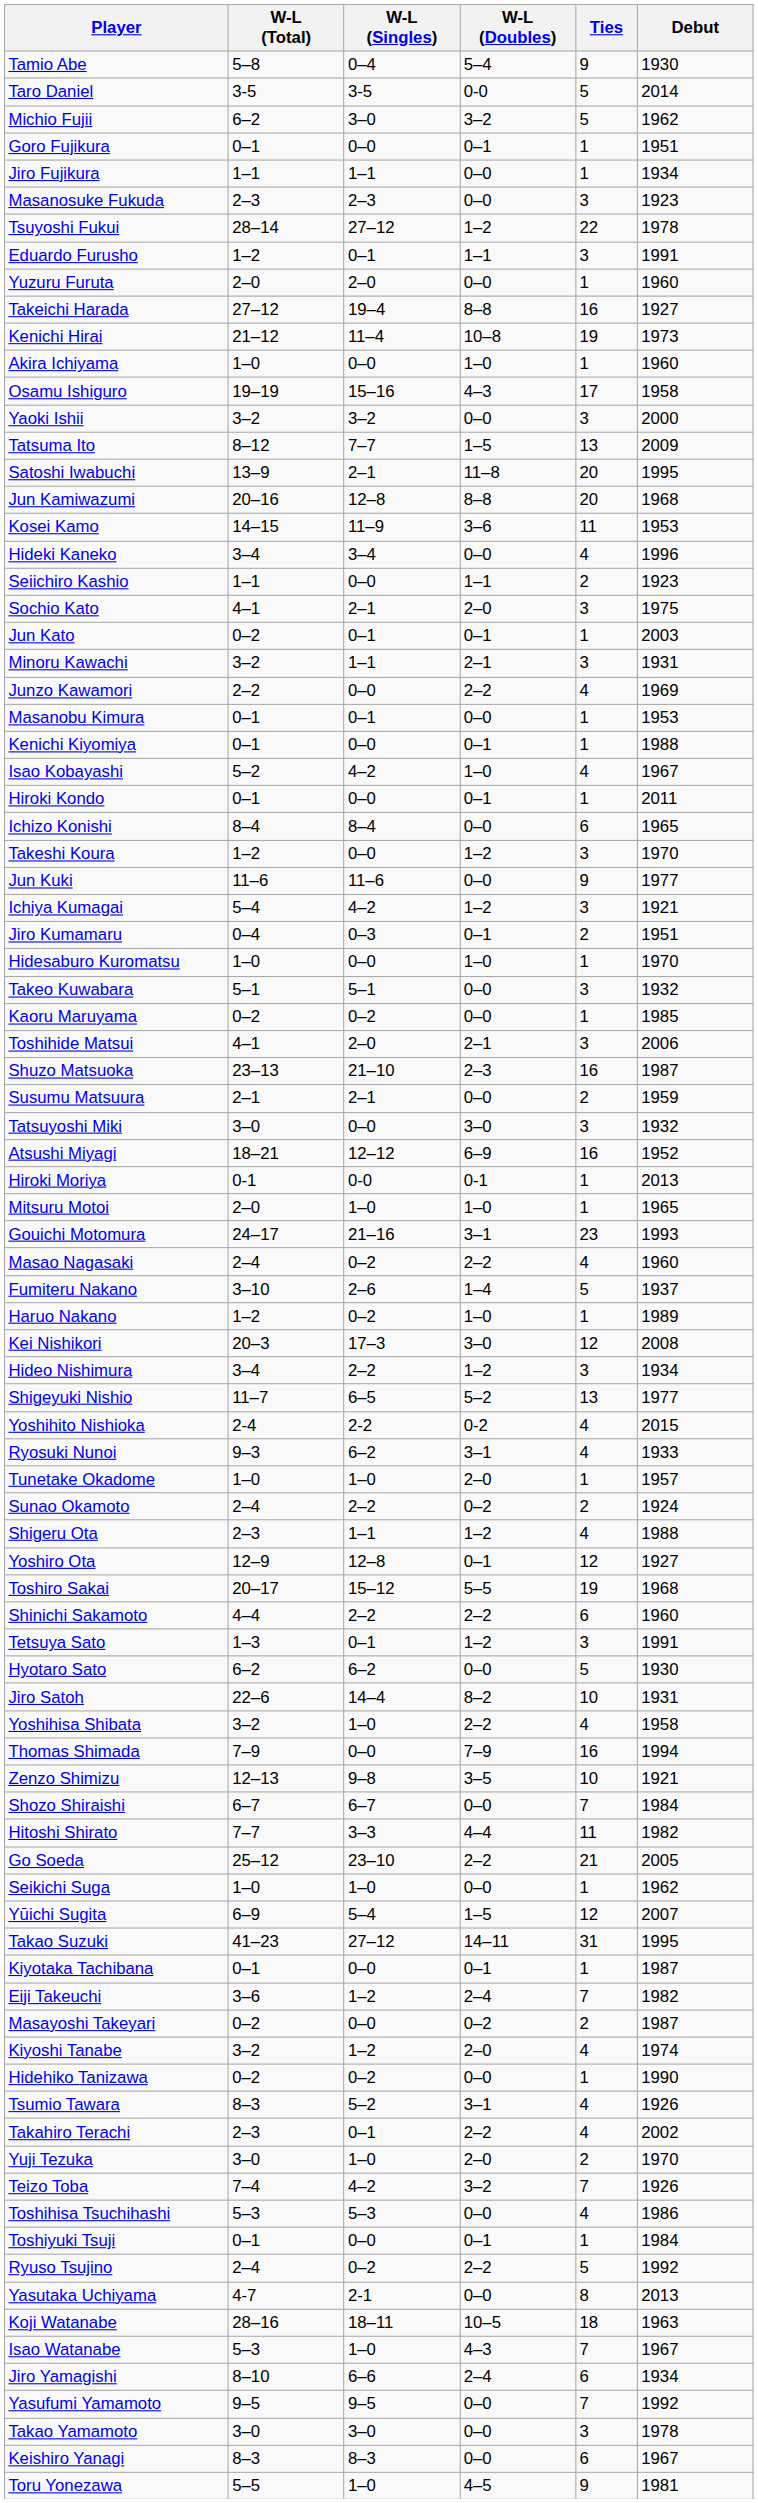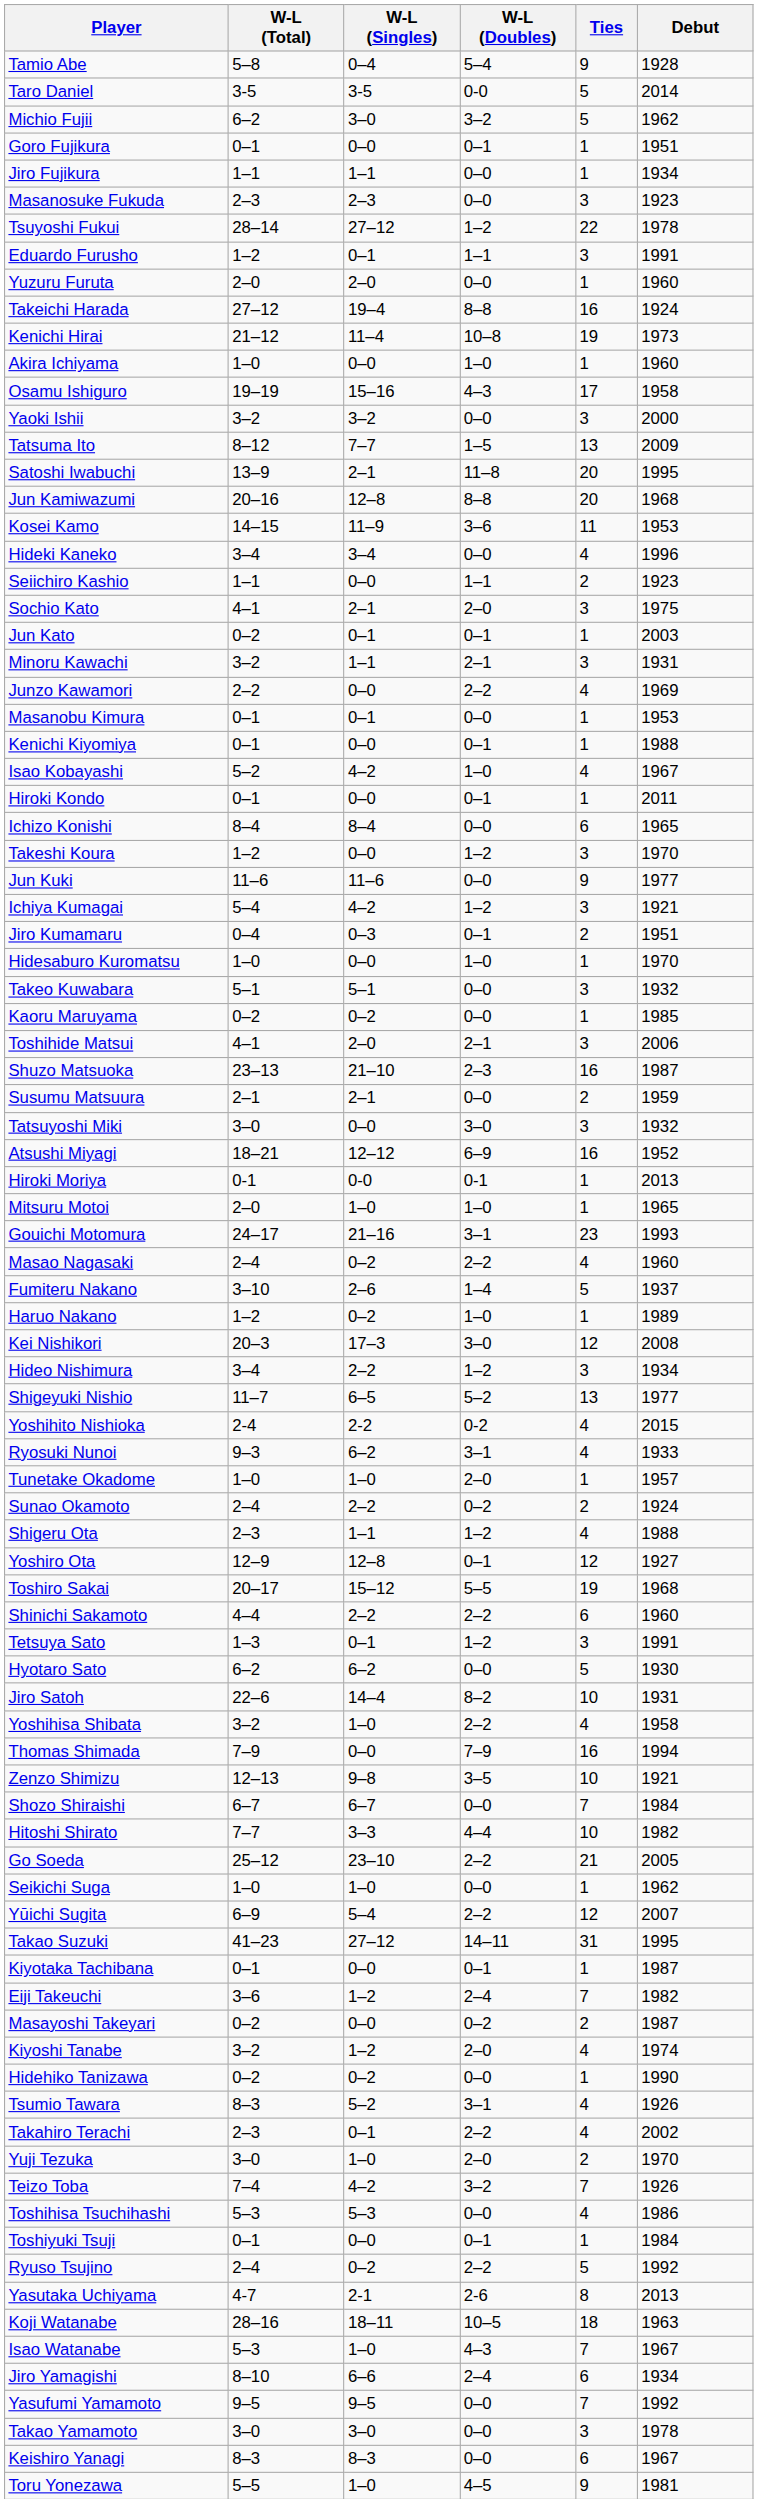 <table class="wikitable sortable" style=font-size:97%>
 <tr>
 <th width=200><a href='#'>Player</a></th>
 <th width=100>W-L<br>(Total)</th>
 <th width=100>W-L<br>(<a href='#'>Singles</a>)</th>
 <th width=100>W-L<br>(<a href='#'>Doubles</a>)</th>
 <th width=50><a href='#'>Ties</a></th>
 <th width=100>Debut</th>
 </tr>
 <tr>
 <td><a href='#'>Tamio Abe</a></td>
 <td>5–8</td>
 <td>0–4</td>
 <td>5–4</td>
 <td>9</td>
-<td>1930</td>
+<td>1928</td>
 </tr>
 <tr>
 <td><a href='#'>Taro Daniel</a></td>
 <td>3-5</td>
 <td>3-5</td>
 <td>0-0</td>
 <td>5</td>
 <td>2014</td>
 </tr>
 <tr>
 <td><a href='#'>Michio Fujii</a></td>
 <td>6–2</td>
 <td>3–0</td>
 <td>3–2</td>
 <td>5</td>
 <td>1962</td>
 </tr>
 <tr>
 <td><a href='#'>Goro Fujikura</a></td>
 <td>0–1</td>
 <td>0–0</td>
 <td>0–1</td>
 <td>1</td>
 <td>1951</td>
 </tr>
 <tr>
 <td><a href='#'>Jiro Fujikura</a></td>
 <td>1–1</td>
 <td>1–1</td>
 <td>0–0</td>
 <td>1</td>
 <td>1934</td>
 </tr>
 <tr>
 <td><a href='#'>Masanosuke Fukuda</a></td>
 <td>2–3</td>
 <td>2–3</td>
 <td>0–0</td>
 <td>3</td>
 <td>1923</td>
 </tr>
 <tr>
 <td><a href='#'>Tsuyoshi Fukui</a></td>
 <td>28–14</td>
 <td>27–12</td>
 <td>1–2</td>
 <td>22</td>
 <td>1978</td>
 </tr>
 <tr>
 <td><a href='#'>Eduardo Furusho</a></td>
 <td>1–2</td>
 <td>0–1</td>
 <td>1–1</td>
 <td>3</td>
 <td>1991</td>
 </tr>
 <tr>
 <td><a href='#'>Yuzuru Furuta</a></td>
 <td>2–0</td>
 <td>2–0</td>
 <td>0–0</td>
 <td>1</td>
 <td>1960</td>
 </tr>
 <tr>
 <td><a href='#'>Takeichi Harada</a></td>
 <td>27–12</td>
 <td>19–4</td>
 <td>8–8</td>
 <td>16</td>
-<td>1927</td>
+<td>1924</td>
 </tr>
 <tr>
 <td><a href='#'>Kenichi Hirai</a></td>
 <td>21–12</td>
 <td>11–4</td>
 <td>10–8</td>
 <td>19</td>
 <td>1973</td>
 </tr>
 <tr>
 <td><a href='#'>Akira Ichiyama</a></td>
 <td>1–0</td>
 <td>0–0</td>
 <td>1–0</td>
 <td>1</td>
 <td>1960</td>
 </tr>
 <tr>
 <td><a href='#'>Osamu Ishiguro</a></td>
 <td>19–19</td>
 <td>15–16</td>
 <td>4–3</td>
 <td>17</td>
 <td>1958</td>
 </tr>
 <tr>
 <td><a href='#'>Yaoki Ishii</a></td>
 <td>3–2</td>
 <td>3–2</td>
 <td>0–0</td>
 <td>3</td>
 <td>2000</td>
 </tr>
 <tr>
 <td><a href='#'>Tatsuma Ito</a></td>
 <td>8–12</td>
 <td>7–7</td>
 <td>1–5</td>
 <td>13</td>
 <td>2009</td>
 </tr>
 <tr>
 <td><a href='#'>Satoshi Iwabuchi</a></td>
 <td>13–9</td>
 <td>2–1</td>
 <td>11–8</td>
 <td>20</td>
 <td>1995</td>
 </tr>
 <tr>
 <td><a href='#'>Jun Kamiwazumi</a></td>
 <td>20–16</td>
 <td>12–8</td>
 <td>8–8</td>
 <td>20</td>
 <td>1968</td>
 </tr>
 <tr>
 <td><a href='#'>Kosei Kamo</a></td>
 <td>14–15</td>
 <td>11–9</td>
 <td>3–6</td>
 <td>11</td>
 <td>1953</td>
 </tr>
 <tr>
 <td><a href='#'>Hideki Kaneko</a></td>
 <td>3–4</td>
 <td>3–4</td>
 <td>0–0</td>
 <td>4</td>
 <td>1996</td>
 </tr>
 <tr>
 <td><a href='#'>Seiichiro Kashio</a></td>
 <td>1–1</td>
 <td>0–0</td>
 <td>1–1</td>
 <td>2</td>
 <td>1923</td>
 </tr>
 <tr>
 <td><a href='#'>Sochio Kato</a></td>
 <td>4–1</td>
 <td>2–1</td>
 <td>2–0</td>
 <td>3</td>
 <td>1975</td>
 </tr>
 <tr>
 <td><a href='#'>Jun Kato</a></td>
 <td>0–2</td>
 <td>0–1</td>
 <td>0–1</td>
 <td>1</td>
 <td>2003</td>
 </tr>
 <tr>
 <td><a href='#'>Minoru Kawachi</a></td>
 <td>3–2</td>
 <td>1–1</td>
 <td>2–1</td>
 <td>3</td>
 <td>1931</td>
 </tr>
 <tr>
 <td><a href='#'>Junzo Kawamori</a></td>
 <td>2–2</td>
 <td>0–0</td>
 <td>2–2</td>
 <td>4</td>
 <td>1969</td>
 </tr>
 <tr>
 <td><a href='#'>Masanobu Kimura</a></td>
 <td>0–1</td>
 <td>0–1</td>
 <td>0–0</td>
 <td>1</td>
 <td>1953</td>
 </tr>
 <tr>
 <td><a href='#'>Kenichi Kiyomiya</a></td>
 <td>0–1</td>
 <td>0–0</td>
 <td>0–1</td>
 <td>1</td>
 <td>1988</td>
 </tr>
 <tr>
 <td><a href='#'>Isao Kobayashi</a></td>
 <td>5–2</td>
 <td>4–2</td>
 <td>1–0</td>
 <td>4</td>
 <td>1967</td>
 </tr>
 <tr>
 <td><a href='#'>Hiroki Kondo</a></td>
 <td>0–1</td>
 <td>0–0</td>
 <td>0–1</td>
 <td>1</td>
 <td>2011</td>
 </tr>
 <tr>
 <td><a href='#'>Ichizo Konishi</a></td>
 <td>8–4</td>
 <td>8–4</td>
 <td>0–0</td>
 <td>6</td>
 <td>1965</td>
 </tr>
 <tr>
 <td><a href='#'>Takeshi Koura</a></td>
 <td>1–2</td>
 <td>0–0</td>
 <td>1–2</td>
 <td>3</td>
 <td>1970</td>
 </tr>
 <tr>
 <td><a href='#'>Jun Kuki</a></td>
 <td>11–6</td>
 <td>11–6</td>
 <td>0–0</td>
 <td>9</td>
 <td>1977</td>
 </tr>
 <tr>
 <td><a href='#'>Ichiya Kumagai</a></td>
 <td>5–4</td>
 <td>4–2</td>
 <td>1–2</td>
 <td>3</td>
 <td>1921</td>
 </tr>
 <tr>
 <td><a href='#'>Jiro Kumamaru</a></td>
 <td>0–4</td>
 <td>0–3</td>
 <td>0–1</td>
 <td>2</td>
 <td>1951</td>
 </tr>
 <tr>
 <td><a href='#'>Hidesaburo Kuromatsu</a></td>
 <td>1–0</td>
 <td>0–0</td>
 <td>1–0</td>
 <td>1</td>
 <td>1970</td>
 </tr>
 <tr>
 <td><a href='#'>Takeo Kuwabara</a></td>
 <td>5–1</td>
 <td>5–1</td>
 <td>0–0</td>
 <td>3</td>
 <td>1932</td>
 </tr>
 <tr>
 <td><a href='#'>Kaoru Maruyama</a></td>
 <td>0–2</td>
 <td>0–2</td>
 <td>0–0</td>
 <td>1</td>
 <td>1985</td>
 </tr>
 <tr>
 <td><a href='#'>Toshihide Matsui</a></td>
 <td>4–1</td>
 <td>2–0</td>
 <td>2–1</td>
 <td>3</td>
 <td>2006</td>
 </tr>
 <tr>
 <td><a href='#'>Shuzo Matsuoka</a></td>
 <td>23–13</td>
 <td>21–10</td>
 <td>2–3</td>
 <td>16</td>
 <td>1987</td>
 </tr>
 <tr>
 <td><a href='#'>Susumu Matsuura</a></td>
 <td>2–1</td>
 <td>2–1</td>
 <td>0–0</td>
 <td>2</td>
 <td>1959</td>
 </tr>
 <tr>
 <td><a href='#'>Tatsuyoshi Miki</a></td>
 <td>3–0</td>
 <td>0–0</td>
 <td>3–0</td>
 <td>3</td>
 <td>1932</td>
 </tr>
 <tr>
 <td><a href='#'>Atsushi Miyagi</a></td>
 <td>18–21</td>
 <td>12–12</td>
 <td>6–9</td>
 <td>16</td>
 <td>1952</td>
 </tr>
 <tr>
 <td><a href='#'>Hiroki Moriya</a></td>
 <td>0-1</td>
 <td>0-0</td>
 <td>0-1</td>
 <td>1</td>
 <td>2013</td>
 </tr>
 <tr>
 <td><a href='#'>Mitsuru Motoi</a></td>
 <td>2–0</td>
 <td>1–0</td>
 <td>1–0</td>
 <td>1</td>
 <td>1965</td>
 </tr>
 <tr>
 <td><a href='#'>Gouichi Motomura</a></td>
 <td>24–17</td>
 <td>21–16</td>
 <td>3–1</td>
 <td>23</td>
 <td>1993</td>
 </tr>
 <tr>
 <td><a href='#'>Masao Nagasaki</a></td>
 <td>2–4</td>
 <td>0–2</td>
 <td>2–2</td>
 <td>4</td>
 <td>1960</td>
 </tr>
 <tr>
 <td><a href='#'>Fumiteru Nakano</a></td>
 <td>3–10</td>
 <td>2–6</td>
 <td>1–4</td>
 <td>5</td>
 <td>1937</td>
 </tr>
 <tr>
 <td><a href='#'>Haruo Nakano</a></td>
 <td>1–2</td>
 <td>0–2</td>
 <td>1–0</td>
 <td>1</td>
 <td>1989</td>
 </tr>
 <tr>
 <td><a href='#'>Kei Nishikori</a></td>
 <td>20–3</td>
 <td>17–3</td>
 <td>3–0</td>
 <td>12</td>
 <td>2008</td>
 </tr>
 <tr>
 <td><a href='#'>Hideo Nishimura</a></td>
 <td>3–4</td>
 <td>2–2</td>
 <td>1–2</td>
 <td>3</td>
 <td>1934</td>
 </tr>
 <tr>
 <td><a href='#'>Shigeyuki Nishio</a></td>
 <td>11–7</td>
 <td>6–5</td>
 <td>5–2</td>
 <td>13</td>
 <td>1977</td>
 </tr>
 <tr>
 <td><a href='#'>Yoshihito Nishioka</a></td>
 <td>2-4</td>
 <td>2-2</td>
 <td>0-2</td>
 <td>4</td>
 <td>2015</td>
 </tr>
 <tr>
 <td><a href='#'>Ryosuki Nunoi</a></td>
 <td>9–3</td>
 <td>6–2</td>
 <td>3–1</td>
 <td>4</td>
 <td>1933</td>
 </tr>
 <tr>
 <td><a href='#'>Tunetake Okadome</a></td>
 <td>1–0</td>
 <td>1–0</td>
 <td>2–0</td>
 <td>1</td>
 <td>1957</td>
 </tr>
 <tr>
 <td><a href='#'>Sunao Okamoto</a></td>
 <td>2–4</td>
 <td>2–2</td>
 <td>0–2</td>
 <td>2</td>
 <td>1924</td>
 </tr>
 <tr>
 <td><a href='#'>Shigeru Ota</a></td>
 <td>2–3</td>
 <td>1–1</td>
 <td>1–2</td>
 <td>4</td>
 <td>1988</td>
 </tr>
 <tr>
 <td><a href='#'>Yoshiro Ota</a></td>
 <td>12–9</td>
 <td>12–8</td>
 <td>0–1</td>
 <td>12</td>
 <td>1927</td>
 </tr>
 <tr>
 <td><a href='#'>Toshiro Sakai</a></td>
 <td>20–17</td>
 <td>15–12</td>
 <td>5–5</td>
 <td>19</td>
 <td>1968</td>
 </tr>
 <tr>
 <td><a href='#'>Shinichi Sakamoto</a></td>
 <td>4–4</td>
 <td>2–2</td>
 <td>2–2</td>
 <td>6</td>
 <td>1960</td>
 </tr>
 <tr>
 <td><a href='#'>Tetsuya Sato</a></td>
 <td>1–3</td>
 <td>0–1</td>
 <td>1–2</td>
 <td>3</td>
 <td>1991</td>
 </tr>
 <tr>
 <td><a href='#'>Hyotaro Sato</a></td>
 <td>6–2</td>
 <td>6–2</td>
 <td>0–0</td>
 <td>5</td>
 <td>1930</td>
 </tr>
 <tr>
 <td><a href='#'>Jiro Satoh</a></td>
 <td>22–6</td>
 <td>14–4</td>
 <td>8–2</td>
 <td>10</td>
 <td>1931</td>
 </tr>
 <tr>
 <td><a href='#'>Yoshihisa Shibata</a></td>
 <td>3–2</td>
 <td>1–0</td>
 <td>2–2</td>
 <td>4</td>
 <td>1958</td>
 </tr>
 <tr>
 <td><a href='#'>Thomas Shimada</a></td>
 <td>7–9</td>
 <td>0–0</td>
 <td>7–9</td>
 <td>16</td>
 <td>1994</td>
 </tr>
 <tr>
 <td><a href='#'>Zenzo Shimizu</a></td>
 <td>12–13</td>
 <td>9–8</td>
 <td>3–5</td>
 <td>10</td>
 <td>1921</td>
 </tr>
 <tr>
 <td><a href='#'>Shozo Shiraishi</a></td>
 <td>6–7</td>
 <td>6–7</td>
 <td>0–0</td>
 <td>7</td>
 <td>1984</td>
 </tr>
 <tr>
 <td><a href='#'>Hitoshi Shirato</a></td>
 <td>7–7</td>
 <td>3–3</td>
 <td>4–4</td>
-<td>11</td>
+<td>10</td>
 <td>1982</td>
 </tr>
 <tr>
 <td><a href='#'>Go Soeda</a></td>
 <td>25–12</td>
 <td>23–10</td>
 <td>2–2</td>
 <td>21</td>
 <td>2005</td>
 </tr>
 <tr>
 <td><a href='#'>Seikichi Suga</a></td>
 <td>1–0</td>
 <td>1–0</td>
 <td>0–0</td>
 <td>1</td>
 <td>1962</td>
 </tr>
 <tr>
 <td><a href='#'>Yūichi Sugita</a></td>
 <td>6–9</td>
 <td>5–4</td>
-<td>1–5</td>
+<td>2–2</td>
 <td>12</td>
 <td>2007</td>
 </tr>
 <tr>
 <td><a href='#'>Takao Suzuki</a></td>
 <td>41–23</td>
 <td>27–12</td>
 <td>14–11</td>
 <td>31</td>
 <td>1995</td>
 </tr>
 <tr>
 <td><a href='#'>Kiyotaka Tachibana</a></td>
 <td>0–1</td>
 <td>0–0</td>
 <td>0–1</td>
 <td>1</td>
 <td>1987</td>
 </tr>
 <tr>
 <td><a href='#'>Eiji Takeuchi</a></td>
 <td>3–6</td>
 <td>1–2</td>
 <td>2–4</td>
 <td>7</td>
 <td>1982</td>
 </tr>
 <tr>
 <td><a href='#'>Masayoshi Takeyari</a></td>
 <td>0–2</td>
 <td>0–0</td>
 <td>0–2</td>
 <td>2</td>
 <td>1987</td>
 </tr>
 <tr>
 <td><a href='#'>Kiyoshi Tanabe</a></td>
 <td>3–2</td>
 <td>1–2</td>
 <td>2–0</td>
 <td>4</td>
 <td>1974</td>
 </tr>
 <tr>
 <td><a href='#'>Hidehiko Tanizawa</a></td>
 <td>0–2</td>
 <td>0–2</td>
 <td>0–0</td>
 <td>1</td>
 <td>1990</td>
 </tr>
 <tr>
 <td><a href='#'>Tsumio Tawara</a></td>
 <td>8–3</td>
 <td>5–2</td>
 <td>3–1</td>
 <td>4</td>
 <td>1926</td>
 </tr>
 <tr>
 <td><a href='#'>Takahiro Terachi</a></td>
 <td>2–3</td>
 <td>0–1</td>
 <td>2–2</td>
 <td>4</td>
 <td>2002</td>
 </tr>
 <tr>
 <td><a href='#'>Yuji Tezuka</a></td>
 <td>3–0</td>
 <td>1–0</td>
 <td>2–0</td>
 <td>2</td>
 <td>1970</td>
 </tr>
 <tr>
 <td><a href='#'>Teizo Toba</a></td>
 <td>7–4</td>
 <td>4–2</td>
 <td>3–2</td>
 <td>7</td>
 <td>1926</td>
 </tr>
 <tr>
 <td><a href='#'>Toshihisa Tsuchihashi</a></td>
 <td>5–3</td>
 <td>5–3</td>
 <td>0–0</td>
 <td>4</td>
 <td>1986</td>
 </tr>
 <tr>
 <td><a href='#'>Toshiyuki Tsuji</a></td>
 <td>0–1</td>
 <td>0–0</td>
 <td>0–1</td>
 <td>1</td>
 <td>1984</td>
 </tr>
 <tr>
 <td><a href='#'>Ryuso Tsujino</a></td>
 <td>2–4</td>
 <td>0–2</td>
 <td>2–2</td>
 <td>5</td>
 <td>1992</td>
 </tr>
 <tr>
 <td><a href='#'>Yasutaka Uchiyama</a></td>
 <td>4-7</td>
 <td>2-1</td>
-<td>0–0</td>
+<td>2-6</td>
 <td>8</td>
 <td>2013</td>
 </tr>
 <tr>
 <td><a href='#'>Koji Watanabe</a></td>
 <td>28–16</td>
 <td>18–11</td>
 <td>10–5</td>
 <td>18</td>
 <td>1963</td>
 </tr>
 <tr>
 <td><a href='#'>Isao Watanabe</a></td>
 <td>5–3</td>
 <td>1–0</td>
 <td>4–3</td>
 <td>7</td>
 <td>1967</td>
 </tr>
 <tr>
 <td><a href='#'>Jiro Yamagishi</a></td>
 <td>8–10</td>
 <td>6–6</td>
 <td>2–4</td>
 <td>6</td>
 <td>1934</td>
 </tr>
 <tr>
 <td><a href='#'>Yasufumi Yamamoto</a></td>
 <td>9–5</td>
 <td>9–5</td>
 <td>0–0</td>
 <td>7</td>
 <td>1992</td>
 </tr>
 <tr>
 <td><a href='#'>Takao Yamamoto</a></td>
 <td>3–0</td>
 <td>3–0</td>
 <td>0–0</td>
 <td>3</td>
 <td>1978</td>
 </tr>
 <tr>
 <td><a href='#'>Keishiro Yanagi</a></td>
 <td>8–3</td>
 <td>8–3</td>
 <td>0–0</td>
 <td>6</td>
 <td>1967</td>
 </tr>
 <tr>
 <td><a href='#'>Toru Yonezawa</a></td>
 <td>5–5</td>
 <td>1–0</td>
 <td>4–5</td>
 <td>9</td>
 <td>1981</td>
 </tr>
 </table>
